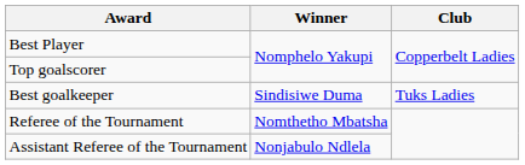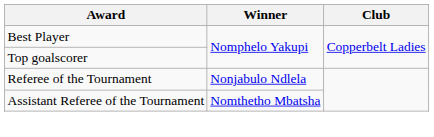 <table class="wikitable">
 <tr>
 <th>Award</th>
 <th>Winner</th>
 <th>Club</th>
 </tr>
 <tr>
 <td>Best Player</td>
 <td rowspan="2"><a href='#'>Nomphelo Yakupi</a></td>
 <td rowspan="2"><a href='#'>Copperbelt Ladies</a></td>
 </tr>
 <tr>
 <td>Top goalscorer</td>
 </tr>
 <tr>
-<td>Best goalkeeper</td>
-<td><a href='#'>Sindisiwe Duma</a></td>
-<td><a href='#'>Tuks Ladies</a></td>
-</tr>
-<tr>
 <td>Referee of the Tournament</td>
-<td><a href='#'>Nomthetho Mbatsha</a></td>
+<td><a href='#'>Nonjabulo Ndlela</a></td>
 <td rowspan="2"></td>
 </tr>
 <tr>
 <td>Assistant Referee of the Tournament</td>
-<td><a href='#'>Nonjabulo Ndlela</a></td>
+<td><a href='#'>Nomthetho Mbatsha</a></td>
 </tr>
 </table>
